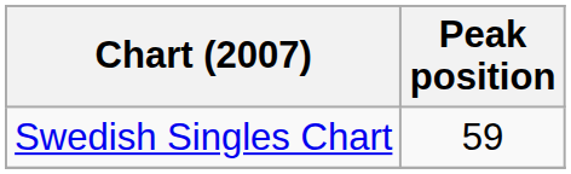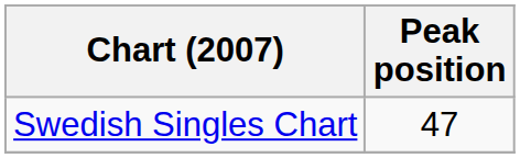 <table class="wikitable">
 <tr>
 <th align="left">Chart (2007)</th>
 <th align="left">Peak<br>position</th>
 </tr>
 <tr>
 <td align="left"><a href='#'>Swedish Singles Chart</a></td>
-<td align="center">59</td>
+<td align="center">47</td>
 </tr>
 <tr>
 </tr>
 </table>
